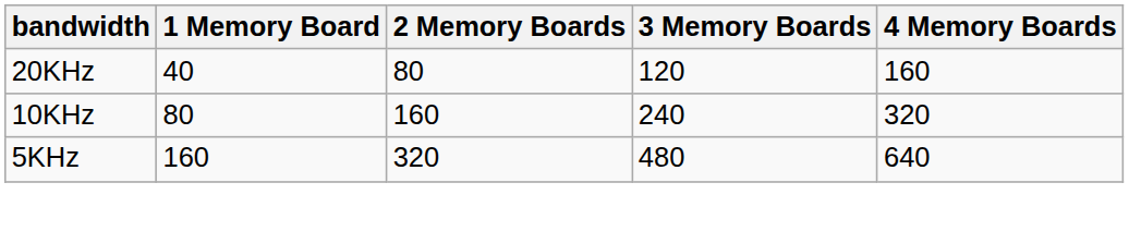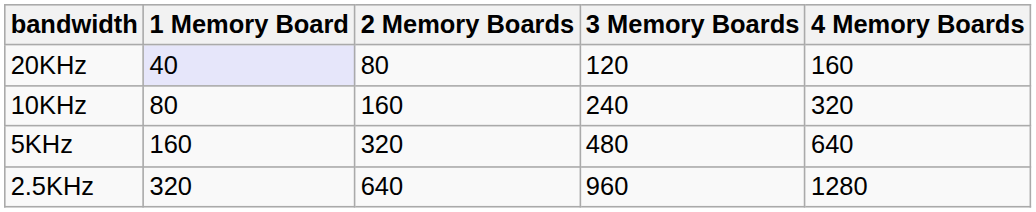 <table class="wikitable">
 <tr>
 <th>bandwidth</th>
 <th>1 Memory Board</th>
 <th>2 Memory Boards</th>
 <th>3 Memory Boards</th>
 <th>4 Memory Boards</th>
 </tr>
 <tr>
 <td>20KHz</td>
-<td>40</td>
+<td style="background: lavender;">40</td>
 <td>80</td>
 <td>120</td>
 <td>160</td>
 </tr>
 <tr>
 <td>10KHz</td>
 <td>80</td>
 <td>160</td>
 <td>240</td>
 <td>320</td>
 </tr>
 <tr>
 <td>5KHz</td>
 <td>160</td>
 <td>320</td>
 <td>480</td>
 <td>640</td>
 </tr>
+<tr>
+<td>2.5KHz</td>
+<td>320</td>
+<td>640</td>
+<td>960</td>
+<td>1280</td>
+</tr>
 </table>
